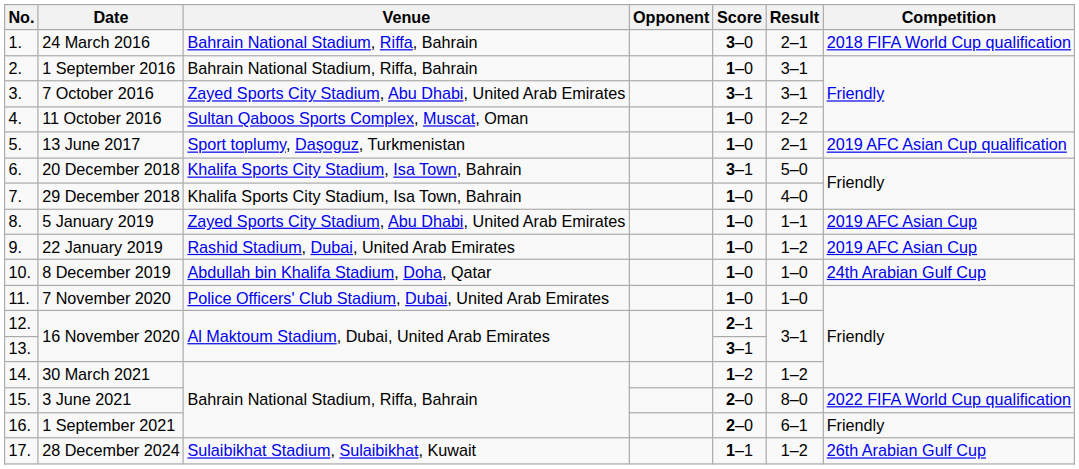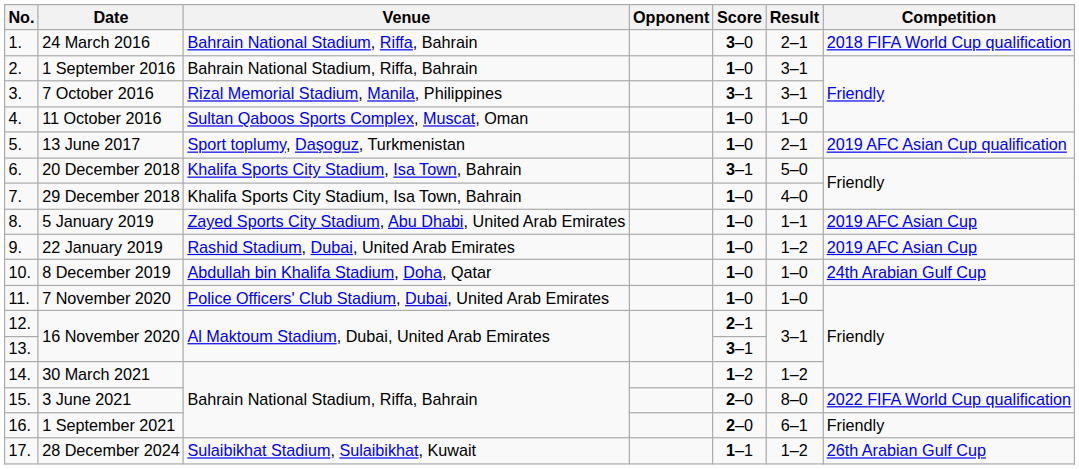 <table class="wikitable" style="font-size:85%;">
 <tr>
 <th>No.</th>
 <th>Date</th>
 <th>Venue</th>
 <th>Opponent</th>
 <th>Score</th>
 <th>Result</th>
 <th>Competition</th>
 </tr>
 <tr>
 <td>1.</td>
 <td>24 March 2016</td>
 <td><a href='#'>Bahrain National Stadium</a>, <a href='#'>Riffa</a>, Bahrain</td>
 <td></td>
 <td align=center><strong>3</strong>–0</td>
 <td align=center>2–1</td>
 <td><a href='#'>2018 FIFA World Cup qualification</a></td>
 </tr>
 <tr>
 <td>2.</td>
 <td>1 September 2016</td>
 <td>Bahrain National Stadium, Riffa, Bahrain</td>
 <td></td>
 <td align=center><strong>1</strong>–0</td>
 <td align=center>3–1</td>
 <td rowspan="3"><a href='#'>Friendly</a></td>
 </tr>
 <tr>
 <td>3.</td>
 <td>7 October 2016</td>
-<td><a href='#'>Zayed Sports City Stadium</a>, <a href='#'>Abu Dhabi</a>, United Arab Emirates</td>
+<td><a href='#'>Rizal Memorial Stadium</a>, <a href='#'>Manila</a>, Philippines</td>
 <td></td>
 <td align=center><strong>3</strong>–1</td>
 <td align=center>3–1</td>
 </tr>
 <tr>
 <td>4.</td>
 <td>11 October 2016</td>
 <td><a href='#'>Sultan Qaboos Sports Complex</a>, <a href='#'>Muscat</a>, Oman</td>
 <td></td>
 <td align=center><strong>1</strong>–0</td>
-<td align=center>2–2</td>
+<td align=center>1–0</td>
 </tr>
 <tr>
 <td>5.</td>
 <td>13 June 2017</td>
 <td><a href='#'>Sport toplumy</a>, <a href='#'>Daşoguz</a>, Turkmenistan</td>
 <td></td>
 <td align=center><strong>1</strong>–0</td>
 <td align=center>2–1</td>
 <td><a href='#'>2019 AFC Asian Cup qualification</a></td>
 </tr>
 <tr>
 <td>6.</td>
 <td>20 December 2018</td>
 <td><a href='#'>Khalifa Sports City Stadium</a>, <a href='#'>Isa Town</a>, Bahrain</td>
 <td></td>
 <td align=center><strong>3</strong>–1</td>
 <td align=center>5–0</td>
 <td rowspan="2">Friendly</td>
 </tr>
 <tr>
 <td>7.</td>
 <td>29 December 2018</td>
 <td>Khalifa Sports City Stadium, Isa Town, Bahrain</td>
 <td></td>
 <td align=center><strong>1</strong>–0</td>
 <td align=center>4–0</td>
 </tr>
 <tr>
 <td>8.</td>
 <td>5 January 2019</td>
 <td><a href='#'>Zayed Sports City Stadium</a>, <a href='#'>Abu Dhabi</a>, United Arab Emirates</td>
 <td></td>
 <td align=center><strong>1</strong>–0</td>
 <td align=center>1–1</td>
 <td><a href='#'>2019 AFC Asian Cup</a></td>
 </tr>
 <tr>
 <td>9.</td>
 <td>22 January 2019</td>
 <td><a href='#'>Rashid Stadium</a>, <a href='#'>Dubai</a>, United Arab Emirates</td>
 <td></td>
 <td align=center><strong>1</strong>–0</td>
 <td align=center>1–2 </td>
 <td><a href='#'>2019 AFC Asian Cup</a></td>
 </tr>
 <tr>
 <td>10.</td>
 <td>8 December 2019</td>
 <td><a href='#'>Abdullah bin Khalifa Stadium</a>, <a href='#'>Doha</a>, Qatar</td>
 <td></td>
 <td align=center><strong>1</strong>–0</td>
 <td align=center>1–0</td>
 <td><a href='#'>24th Arabian Gulf Cup</a></td>
 </tr>
 <tr>
 <td>11.</td>
 <td>7 November 2020</td>
 <td><a href='#'>Police Officers' Club Stadium</a>, <a href='#'>Dubai</a>, United Arab Emirates</td>
 <td></td>
 <td align=center><strong>1</strong>–0</td>
 <td align=center>1–0</td>
 <td rowspan="4">Friendly</td>
 </tr>
 <tr>
 <td>12.</td>
 <td rowspan="2">16 November 2020</td>
 <td rowspan="2"><a href='#'>Al Maktoum Stadium</a>, Dubai, United Arab Emirates</td>
 <td rowspan="2"></td>
 <td align=center><strong>2</strong>–1</td>
 <td rowspan="2" align=center>3–1</td>
 </tr>
 <tr>
 <td>13.</td>
 <td align=center><strong>3</strong>–1</td>
 </tr>
 <tr>
 <td>14.</td>
 <td>30 March 2021</td>
 <td rowspan="3">Bahrain National Stadium, Riffa, Bahrain</td>
 <td></td>
 <td align=center><strong>1</strong>–2</td>
 <td align=center>1–2</td>
 </tr>
 <tr>
 <td>15.</td>
 <td>3 June 2021</td>
 <td></td>
 <td align=center><strong>2</strong>–0</td>
 <td align=center>8–0</td>
 <td><a href='#'>2022 FIFA World Cup qualification</a></td>
 </tr>
 <tr>
 <td>16.</td>
 <td>1 September 2021</td>
 <td></td>
 <td align=center><strong>2</strong>–0</td>
 <td align=center>6–1</td>
 <td>Friendly</td>
 </tr>
 <tr>
 <td>17.</td>
 <td>28 December 2024</td>
 <td><a href='#'>Sulaibikhat Stadium</a>, <a href='#'>Sulaibikhat</a>, Kuwait</td>
 <td></td>
 <td align="center"><strong>1</strong>–1</td>
 <td align="center">1–2</td>
 <td><a href='#'>26th Arabian Gulf Cup</a></td>
 </tr>
 </table>
